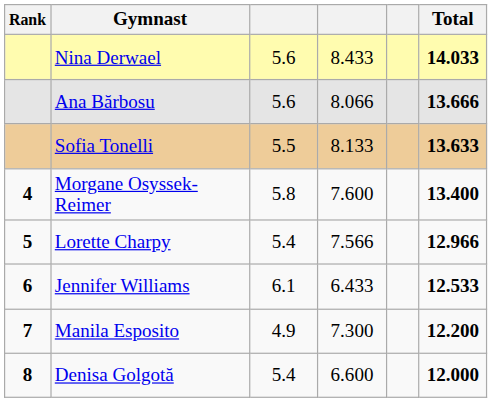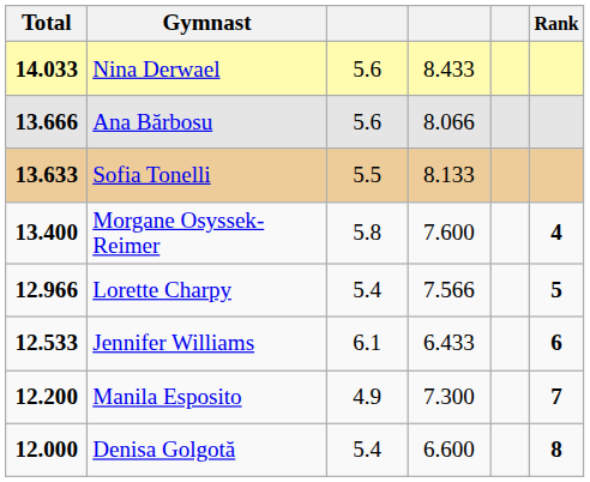 <table style="text-align:center;" class="wikitable sortable">
 <tr>
-<th scope="col" style="width:15px;"><small>Rank</small></th>
+<th scope="col" style="width:50px;">Total</th>
 <th scope="col" style="width:160px;">Gymnast</th>
 <th scope="col" style="width:50px;"><small></small></th>
 <th scope="col" style="width:50px;"><small></small></th>
 <th scope="col" style="width:20px;"><small></small></th>
-<th scope="col" style="width:50px;">Total</th>
+<th scope="col" style="width:15px;"><small>Rank</small></th>
 </tr>
 <tr style="background:#fffcaf;">
-<td scope="row" style="text-align:center"><strong></strong></td>
+<td><strong>14.033</strong></td>
 <td style="height:30px; text-align:left;"> <a href='#'>Nina Derwael</a></td>
 <td>5.6</td>
 <td>8.433</td>
 <td></td>
-<td><strong>14.033</strong></td>
+<td scope="row" style="text-align:center"><strong></strong></td>
 </tr>
 <tr style="background:#e5e5e5;">
-<td scope="row" style="text-align:center"><strong></strong></td>
+<td><strong>13.666</strong></td>
 <td style="height:30px; text-align:left;"> <a href='#'>Ana Bărbosu</a></td>
 <td>5.6</td>
 <td>8.066</td>
 <td></td>
-<td><strong>13.666</strong></td>
+<td scope="row" style="text-align:center"><strong></strong></td>
 </tr>
 <tr style="background:#ec9;">
-<td scope="row" style="text-align:center"><strong></strong></td>
+<td><strong>13.633</strong></td>
 <td style="height:30px; text-align:left;"> <a href='#'>Sofia Tonelli</a></td>
 <td>5.5</td>
 <td>8.133</td>
 <td></td>
-<td><strong>13.633</strong></td>
+<td scope="row" style="text-align:center"><strong></strong></td>
 </tr>
 <tr>
-<td scope="row" style="text-align:center"><strong>4</strong></td>
+<td><strong>13.400</strong></td>
 <td style="height:30px; text-align:left;"> <a href='#'>Morgane Osyssek-Reimer</a></td>
 <td>5.8</td>
 <td>7.600</td>
 <td></td>
-<td><strong>13.400</strong></td>
+<td scope="row" style="text-align:center"><strong>4</strong></td>
 </tr>
 <tr>
-<td scope="row" style="text-align:center"><strong>5</strong></td>
+<td><strong>12.966</strong></td>
 <td style="height:30px; text-align:left;"> <a href='#'>Lorette Charpy</a></td>
 <td>5.4</td>
 <td>7.566</td>
 <td></td>
-<td><strong>12.966</strong></td>
+<td scope="row" style="text-align:center"><strong>5</strong></td>
 </tr>
 <tr>
-<td scope="row" style="text-align:center"><strong>6</strong></td>
+<td><strong>12.533</strong></td>
 <td style="height:30px; text-align:left;"> <a href='#'>Jennifer Williams</a></td>
 <td>6.1</td>
 <td>6.433</td>
 <td></td>
-<td><strong>12.533</strong></td>
+<td scope="row" style="text-align:center"><strong>6</strong></td>
 </tr>
 <tr>
-<td scope="row" style="text-align:center"><strong>7</strong></td>
+<td><strong>12.200</strong></td>
 <td style="height:30px; text-align:left;"> <a href='#'>Manila Esposito</a></td>
 <td>4.9</td>
 <td>7.300</td>
 <td></td>
-<td><strong>12.200</strong></td>
+<td scope="row" style="text-align:center"><strong>7</strong></td>
 </tr>
 <tr>
-<td scope="row" style="text-align:center"><strong>8</strong></td>
+<td><strong>12.000</strong></td>
 <td style="height:30px; text-align:left;"> <a href='#'>Denisa Golgotă</a></td>
 <td>5.4</td>
 <td>6.600</td>
 <td></td>
-<td><strong>12.000</strong></td>
+<td scope="row" style="text-align:center"><strong>8</strong></td>
 </tr>
 </table>
